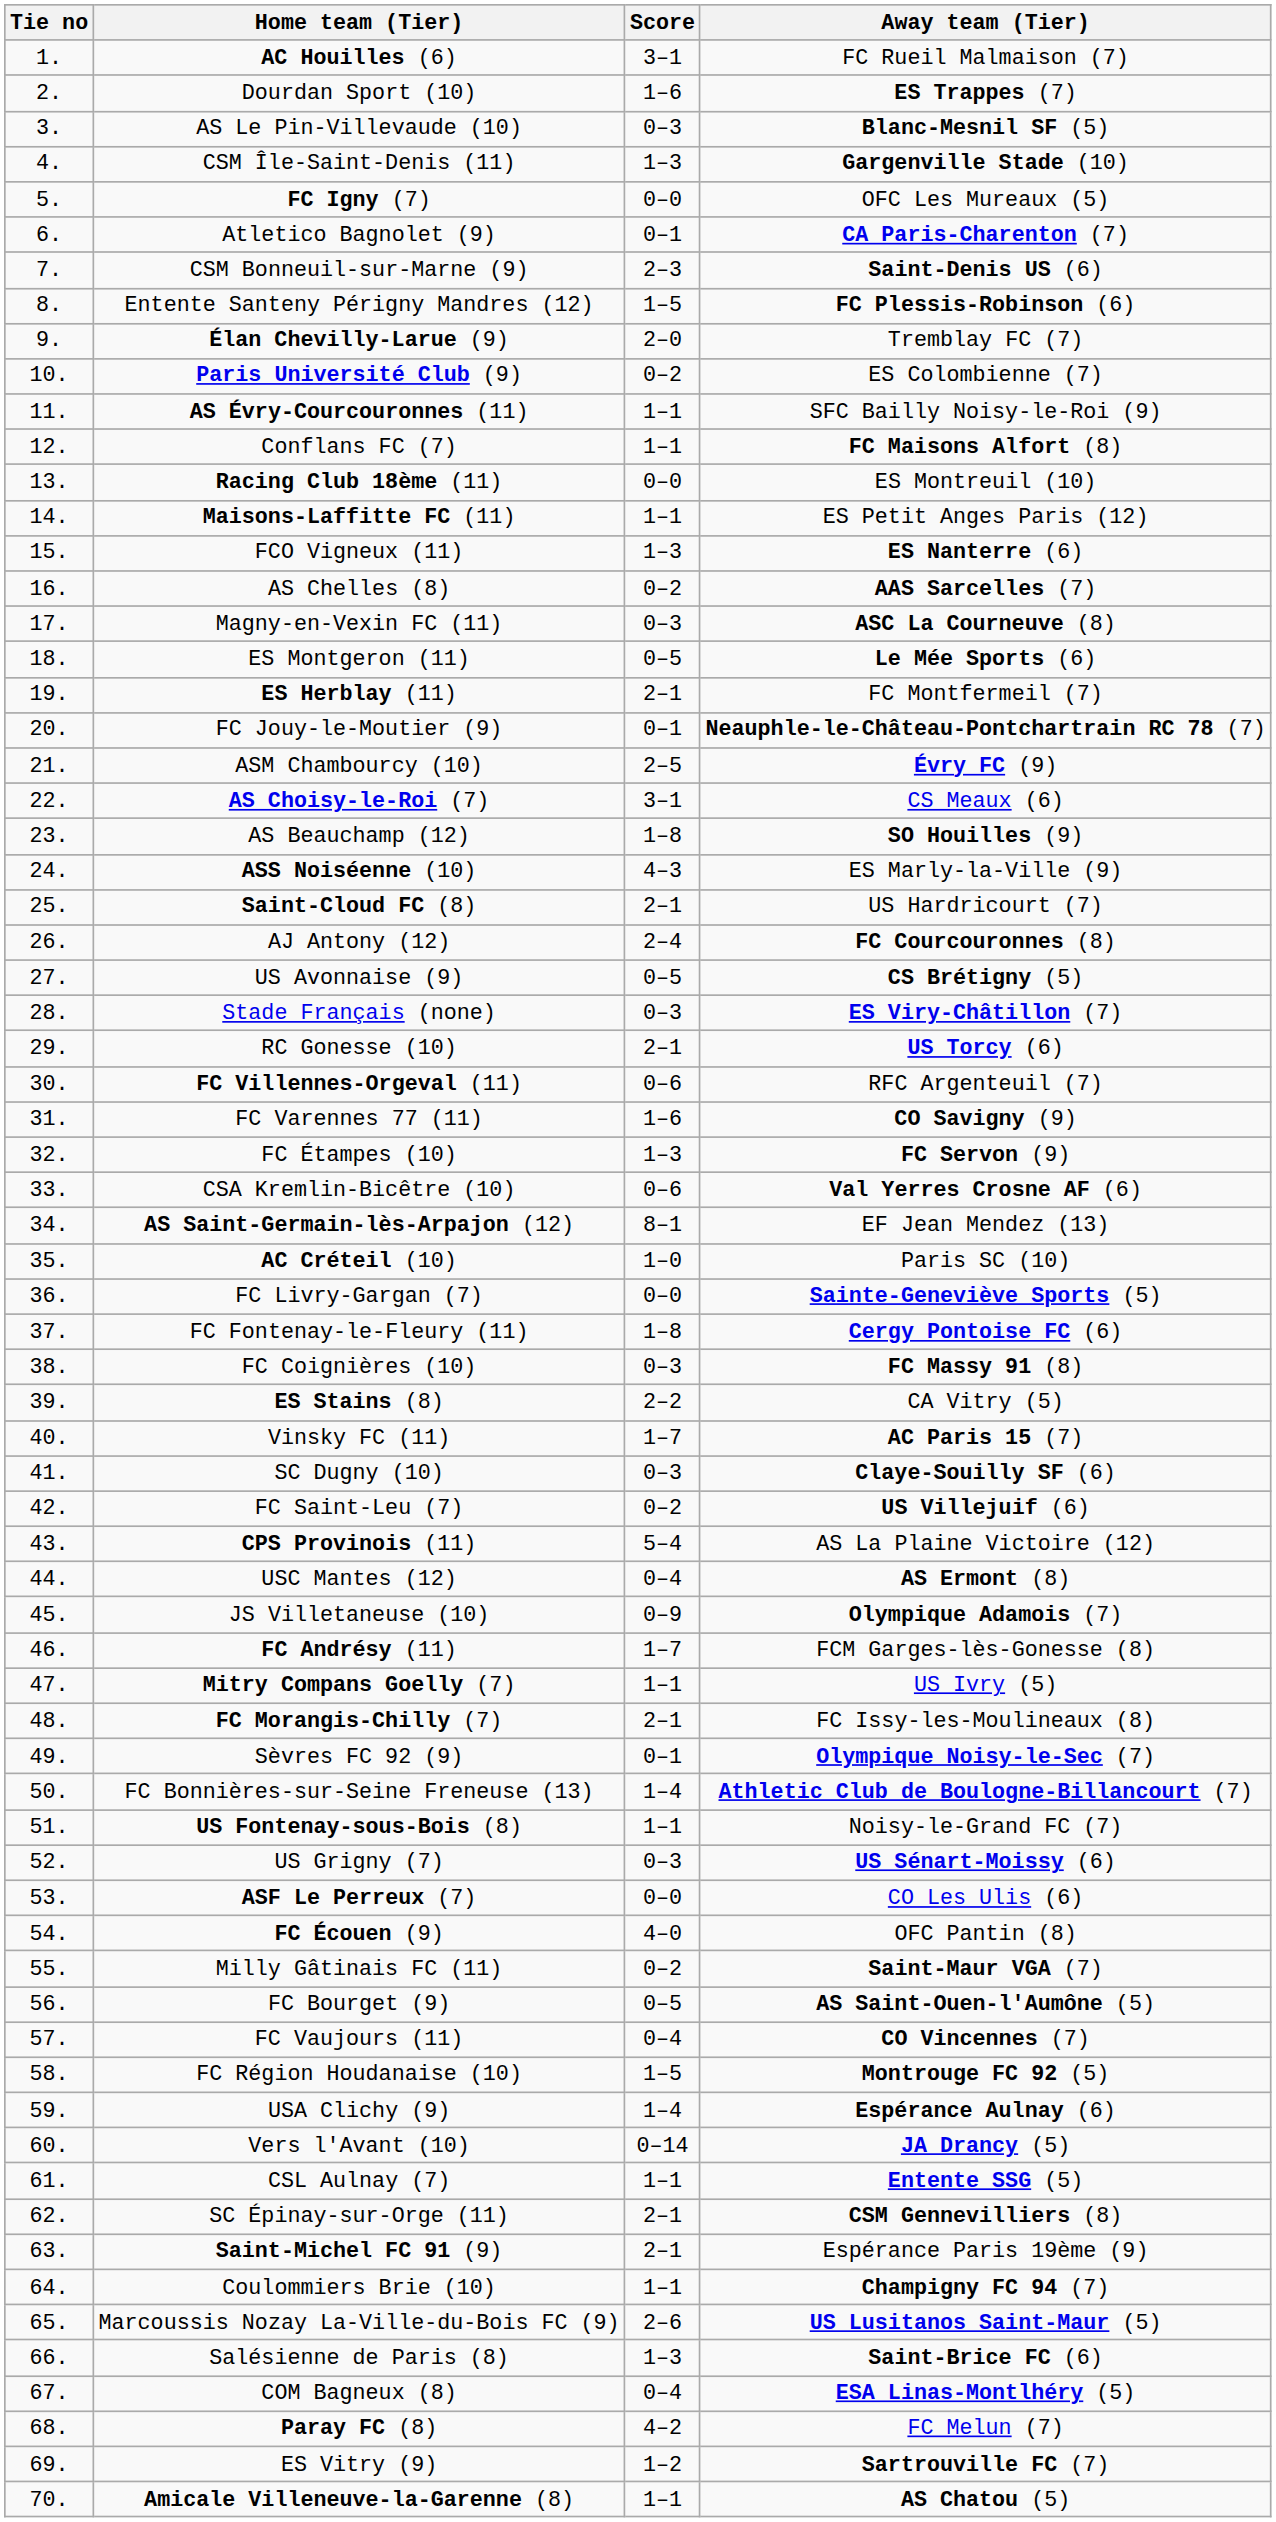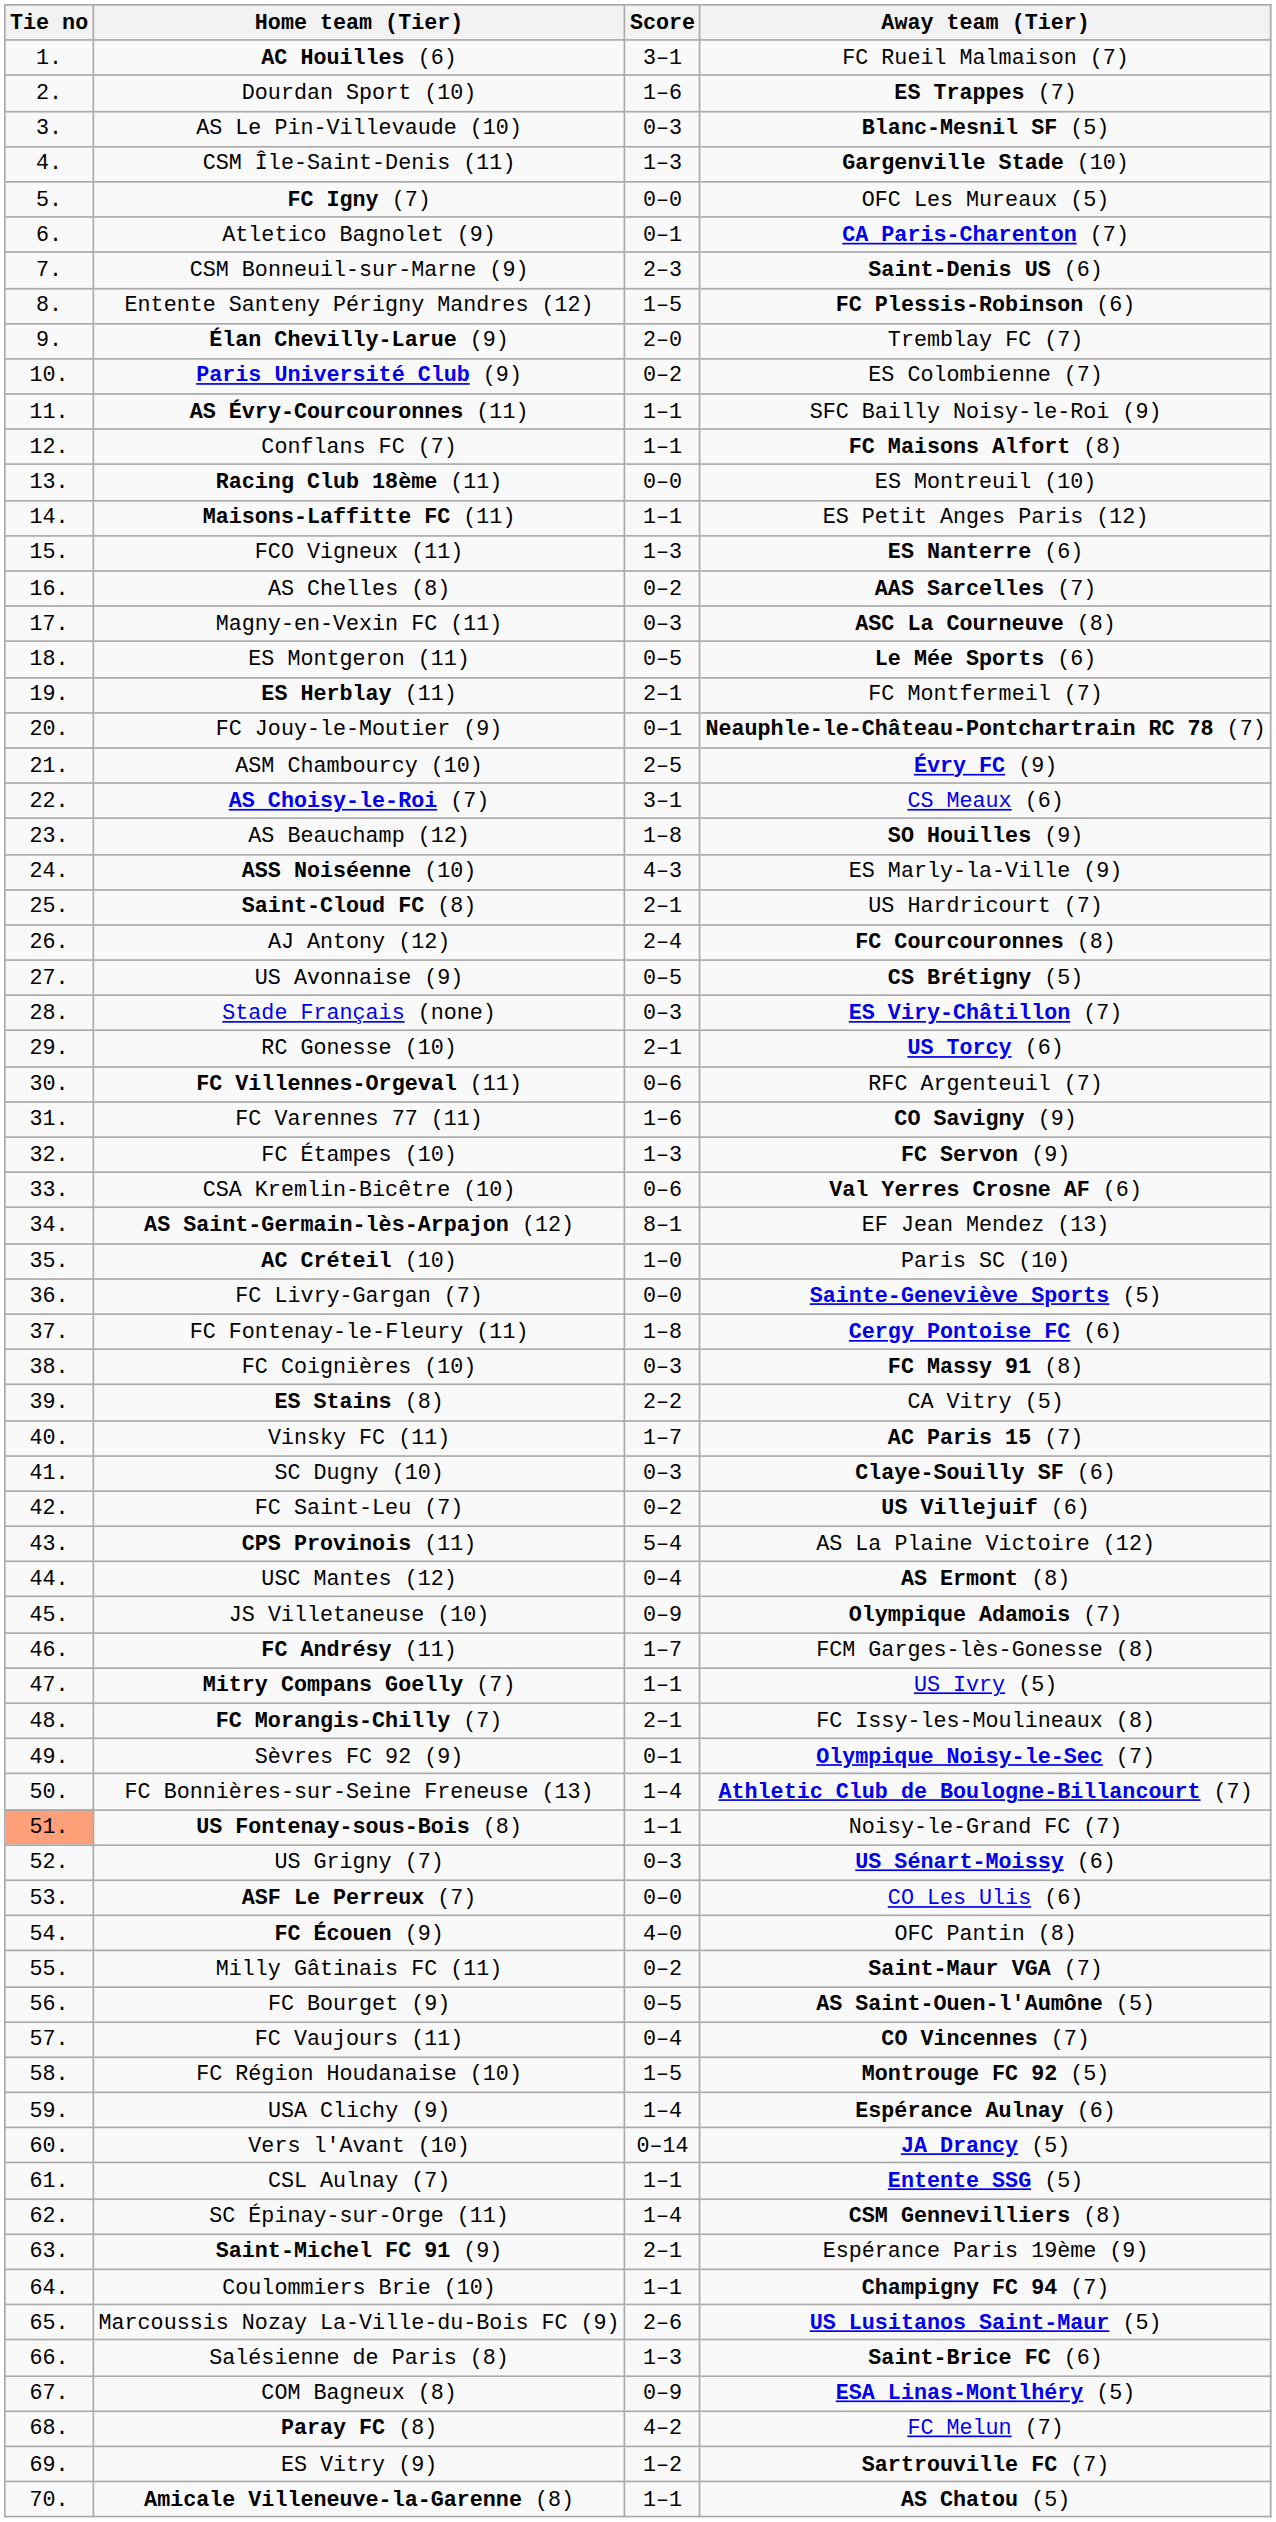 <table class="wikitable" style="text-align: center">
 <tr>
 <th>Tie no</th>
 <th>Home team (Tier)</th>
 <th>Score</th>
 <th>Away team (Tier)</th>
 </tr>
 <tr>
 <td>1.</td>
 <td><strong>AC Houilles</strong> (6)</td>
 <td>3–1</td>
 <td>FC Rueil Malmaison (7)</td>
 </tr>
 <tr>
 <td>2.</td>
 <td>Dourdan Sport (10)</td>
 <td>1–6</td>
 <td><strong>ES Trappes</strong> (7)</td>
 </tr>
 <tr>
 <td>3.</td>
 <td>AS Le Pin-Villevaude (10)</td>
 <td>0–3</td>
 <td><strong>Blanc-Mesnil SF</strong> (5)</td>
 </tr>
 <tr>
 <td>4.</td>
 <td>CSM Île-Saint-Denis (11)</td>
 <td>1–3</td>
 <td><strong>Gargenville Stade</strong> (10)</td>
 </tr>
 <tr>
 <td>5.</td>
 <td><strong>FC Igny</strong> (7)</td>
 <td>0–0 </td>
 <td>OFC Les Mureaux (5)</td>
 </tr>
 <tr>
 <td>6.</td>
 <td>Atletico Bagnolet (9)</td>
 <td>0–1</td>
 <td><strong><a href='#'>CA Paris-Charenton</a></strong> (7)</td>
 </tr>
 <tr>
 <td>7.</td>
 <td>CSM Bonneuil-sur-Marne (9)</td>
 <td>2–3</td>
 <td><strong>Saint-Denis US</strong> (6)</td>
 </tr>
 <tr>
 <td>8.</td>
 <td>Entente Santeny Périgny Mandres (12)</td>
 <td>1–5</td>
 <td><strong>FC Plessis-Robinson</strong> (6)</td>
 </tr>
 <tr>
 <td>9.</td>
 <td><strong>Élan Chevilly-Larue</strong> (9)</td>
 <td>2–0</td>
 <td>Tremblay FC (7)</td>
 </tr>
 <tr>
 <td>10.</td>
 <td><strong><a href='#'>Paris Université Club</a></strong> (9)</td>
 <td>0–2</td>
 <td>ES Colombienne (7)</td>
 </tr>
 <tr>
 <td>11.</td>
 <td><strong>AS Évry-Courcouronnes</strong> (11)</td>
 <td>1–1 </td>
 <td>SFC Bailly Noisy-le-Roi (9)</td>
 </tr>
 <tr>
 <td>12.</td>
 <td>Conflans FC (7)</td>
 <td>1–1 </td>
 <td><strong>FC Maisons Alfort</strong> (8)</td>
 </tr>
 <tr>
 <td>13.</td>
 <td><strong>Racing Club 18ème</strong> (11)</td>
 <td>0–0 </td>
 <td>ES Montreuil (10)</td>
 </tr>
 <tr>
 <td>14.</td>
 <td><strong>Maisons-Laffitte FC</strong> (11)</td>
 <td>1–1 </td>
 <td>ES Petit Anges Paris (12)</td>
 </tr>
 <tr>
 <td>15.</td>
 <td>FCO Vigneux (11)</td>
 <td>1–3</td>
 <td><strong>ES Nanterre</strong> (6)</td>
 </tr>
 <tr>
 <td>16.</td>
 <td>AS Chelles (8)</td>
 <td>0–2</td>
 <td><strong>AAS Sarcelles</strong> (7)</td>
 </tr>
 <tr>
 <td>17.</td>
 <td>Magny-en-Vexin FC (11)</td>
 <td>0–3</td>
 <td><strong>ASC La Courneuve</strong> (8)</td>
 </tr>
 <tr>
 <td>18.</td>
 <td>ES Montgeron (11)</td>
 <td>0–5</td>
 <td><strong>Le Mée Sports</strong> (6)</td>
 </tr>
 <tr>
 <td>19.</td>
 <td><strong>ES Herblay</strong> (11)</td>
 <td>2–1</td>
 <td>FC Montfermeil (7)</td>
 </tr>
 <tr>
 <td>20.</td>
 <td>FC Jouy-le-Moutier (9)</td>
 <td>0–1</td>
 <td><strong>Neauphle-le-Château-Pontchartrain RC 78</strong> (7)</td>
 </tr>
 <tr>
 <td>21.</td>
 <td>ASM Chambourcy (10)</td>
 <td>2–5</td>
 <td><strong><a href='#'>Évry FC</a></strong> (9)</td>
 </tr>
 <tr>
 <td>22.</td>
 <td><strong><a href='#'>AS Choisy-le-Roi</a></strong> (7)</td>
 <td>3–1</td>
 <td><a href='#'>CS Meaux</a> (6)</td>
 </tr>
 <tr>
 <td>23.</td>
 <td>AS Beauchamp (12)</td>
 <td>1–8</td>
 <td><strong>SO Houilles</strong> (9)</td>
 </tr>
 <tr>
 <td>24.</td>
 <td><strong>ASS Noiséenne</strong> (10)</td>
 <td>4–3</td>
 <td>ES Marly-la-Ville (9)</td>
 </tr>
 <tr>
 <td>25.</td>
 <td><strong>Saint-Cloud FC</strong> (8)</td>
 <td>2–1</td>
 <td>US Hardricourt (7)</td>
 </tr>
 <tr>
 <td>26.</td>
 <td>AJ Antony (12)</td>
 <td>2–4</td>
 <td><strong>FC Courcouronnes</strong> (8)</td>
 </tr>
 <tr>
 <td>27.</td>
 <td>US Avonnaise (9)</td>
 <td>0–5</td>
 <td><strong>CS Brétigny</strong> (5)</td>
 </tr>
 <tr>
 <td>28.</td>
 <td><a href='#'>Stade Français</a> (none)</td>
 <td>0–3</td>
 <td><strong><a href='#'>ES Viry-Châtillon</a></strong> (7)</td>
 </tr>
 <tr>
 <td>29.</td>
 <td>RC Gonesse (10)</td>
 <td>2–1</td>
 <td><strong><a href='#'>US Torcy</a></strong> (6)</td>
 </tr>
 <tr>
 <td>30.</td>
 <td><strong>FC Villennes-Orgeval</strong> (11)</td>
 <td>0–6</td>
 <td>RFC Argenteuil (7)</td>
 </tr>
 <tr>
 <td>31.</td>
 <td>FC Varennes 77 (11)</td>
 <td>1–6</td>
 <td><strong>CO Savigny</strong> (9)</td>
 </tr>
 <tr>
 <td>32.</td>
 <td>FC Étampes (10)</td>
 <td>1–3</td>
 <td><strong>FC Servon</strong> (9)</td>
 </tr>
 <tr>
 <td>33.</td>
 <td>CSA Kremlin-Bicêtre (10)</td>
 <td>0–6</td>
 <td><strong>Val Yerres Crosne AF</strong> (6)</td>
 </tr>
 <tr>
 <td>34.</td>
 <td><strong>AS Saint-Germain-lès-Arpajon</strong> (12)</td>
 <td>8–1</td>
 <td>EF Jean Mendez (13)</td>
 </tr>
 <tr>
 <td>35.</td>
 <td><strong>AC Créteil</strong> (10)</td>
 <td>1–0</td>
 <td>Paris SC (10)</td>
 </tr>
 <tr>
 <td>36.</td>
 <td>FC Livry-Gargan (7)</td>
 <td>0–0 </td>
 <td><strong><a href='#'>Sainte-Geneviève Sports</a></strong> (5)</td>
 </tr>
 <tr>
 <td>37.</td>
 <td>FC Fontenay-le-Fleury (11)</td>
 <td>1–8</td>
 <td><strong><a href='#'>Cergy Pontoise FC</a></strong> (6)</td>
 </tr>
 <tr>
 <td>38.</td>
 <td>FC Coignières (10)</td>
 <td>0–3</td>
 <td><strong>FC Massy 91</strong> (8)</td>
 </tr>
 <tr>
 <td>39.</td>
 <td><strong>ES Stains</strong> (8)</td>
 <td>2–2 </td>
 <td>CA Vitry (5)</td>
 </tr>
 <tr>
 <td>40.</td>
 <td>Vinsky FC (11)</td>
 <td>1–7</td>
 <td><strong>AC Paris 15</strong> (7)</td>
 </tr>
 <tr>
 <td>41.</td>
 <td>SC Dugny (10)</td>
 <td>0–3 </td>
 <td><strong>Claye-Souilly SF</strong> (6)</td>
 </tr>
 <tr>
 <td>42.</td>
 <td>FC Saint-Leu (7)</td>
 <td>0–2</td>
 <td><strong>US Villejuif</strong> (6)</td>
 </tr>
 <tr>
 <td>43.</td>
 <td><strong>CPS Provinois</strong> (11)</td>
 <td>5–4</td>
 <td>AS La Plaine Victoire (12)</td>
 </tr>
 <tr>
 <td>44.</td>
 <td>USC Mantes (12)</td>
 <td>0–4</td>
 <td><strong>AS Ermont</strong> (8)</td>
 </tr>
 <tr>
 <td>45.</td>
 <td>JS Villetaneuse (10)</td>
 <td>0–9</td>
 <td><strong>Olympique Adamois</strong> (7)</td>
 </tr>
 <tr>
 <td>46.</td>
 <td><strong>FC Andrésy</strong> (11)</td>
 <td>1–7</td>
 <td>FCM Garges-lès-Gonesse (8)</td>
 </tr>
 <tr>
 <td>47.</td>
 <td><strong>Mitry Compans Goelly</strong> (7)</td>
 <td>1–1 </td>
 <td><a href='#'>US Ivry</a> (5)</td>
 </tr>
 <tr>
 <td>48.</td>
 <td><strong>FC Morangis-Chilly</strong> (7)</td>
 <td>2–1</td>
 <td>FC Issy-les-Moulineaux (8)</td>
 </tr>
 <tr>
 <td>49.</td>
 <td>Sèvres FC 92 (9)</td>
 <td>0–1</td>
 <td><strong><a href='#'>Olympique Noisy-le-Sec</a></strong> (7)</td>
 </tr>
 <tr>
 <td>50.</td>
 <td>FC Bonnières-sur-Seine Freneuse (13)</td>
 <td>1–4</td>
 <td><strong><a href='#'>Athletic Club de Boulogne-Billancourt</a></strong> (7)</td>
 </tr>
 <tr>
-<td>51.</td>
+<td style="background: lightsalmon;">51.</td>
 <td><strong>US Fontenay-sous-Bois</strong> (8)</td>
 <td>1–1 </td>
 <td>Noisy-le-Grand FC (7)</td>
 </tr>
 <tr>
 <td>52.</td>
 <td>US Grigny (7)</td>
 <td>0–3</td>
 <td><strong><a href='#'>US Sénart-Moissy</a></strong> (6)</td>
 </tr>
 <tr>
 <td>53.</td>
 <td><strong>ASF Le Perreux</strong> (7)</td>
 <td>0–0 </td>
 <td><a href='#'>CO Les Ulis</a> (6)</td>
 </tr>
 <tr>
 <td>54.</td>
 <td><strong>FC Écouen</strong> (9)</td>
 <td>4–0</td>
 <td>OFC Pantin (8)</td>
 </tr>
 <tr>
 <td>55.</td>
 <td>Milly Gâtinais FC (11)</td>
 <td>0–2</td>
 <td><strong>Saint-Maur VGA</strong> (7)</td>
 </tr>
 <tr>
 <td>56.</td>
 <td>FC Bourget (9)</td>
 <td>0–5</td>
 <td><strong>AS Saint-Ouen-l'Aumône</strong> (5)</td>
 </tr>
 <tr>
 <td>57.</td>
 <td>FC Vaujours (11)</td>
 <td>0–4</td>
 <td><strong>CO Vincennes</strong> (7)</td>
 </tr>
 <tr>
 <td>58.</td>
 <td>FC Région Houdanaise (10)</td>
 <td>1–5</td>
 <td><strong>Montrouge FC 92</strong> (5)</td>
 </tr>
 <tr>
 <td>59.</td>
 <td>USA Clichy (9)</td>
 <td>1–4</td>
 <td><strong>Espérance Aulnay</strong> (6)</td>
 </tr>
 <tr>
 <td>60.</td>
 <td>Vers l'Avant (10)</td>
 <td>0–14</td>
 <td><strong><a href='#'>JA Drancy</a></strong> (5)</td>
 </tr>
 <tr>
 <td>61.</td>
 <td>CSL Aulnay (7)</td>
 <td>1–1 </td>
 <td><strong><a href='#'>Entente SSG</a></strong> (5)</td>
 </tr>
 <tr>
 <td>62.</td>
 <td>SC Épinay-sur-Orge (11)</td>
-<td>2–1</td>
+<td>1–4</td>
 <td><strong>CSM Gennevilliers</strong> (8)</td>
 </tr>
 <tr>
 <td>63.</td>
 <td><strong>Saint-Michel FC 91</strong> (9)</td>
 <td>2–1</td>
 <td>Espérance Paris 19ème (9)</td>
 </tr>
 <tr>
 <td>64.</td>
 <td>Coulommiers Brie (10)</td>
 <td>1–1 </td>
 <td><strong>Champigny FC 94</strong> (7)</td>
 </tr>
 <tr>
 <td>65.</td>
 <td>Marcoussis Nozay La-Ville-du-Bois FC (9)</td>
 <td>2–6</td>
 <td><strong><a href='#'>US Lusitanos Saint-Maur</a></strong> (5)</td>
 </tr>
 <tr>
 <td>66.</td>
 <td>Salésienne de Paris (8)</td>
 <td>1–3</td>
 <td><strong>Saint-Brice FC</strong> (6)</td>
 </tr>
 <tr>
 <td>67.</td>
 <td>COM Bagneux (8)</td>
-<td>0–4</td>
+<td>0–9</td>
 <td><strong><a href='#'>ESA Linas-Montlhéry</a></strong> (5)</td>
 </tr>
 <tr>
 <td>68.</td>
 <td><strong>Paray FC</strong> (8)</td>
 <td>4–2</td>
 <td><a href='#'>FC Melun</a> (7)</td>
 </tr>
 <tr>
 <td>69.</td>
 <td>ES Vitry (9)</td>
 <td>1–2</td>
 <td><strong>Sartrouville FC</strong> (7)</td>
 </tr>
 <tr>
 <td>70.</td>
 <td><strong>Amicale Villeneuve-la-Garenne</strong> (8)</td>
 <td>1–1 </td>
 <td><strong>AS Chatou</strong> (5)</td>
 </tr>
 </table>
